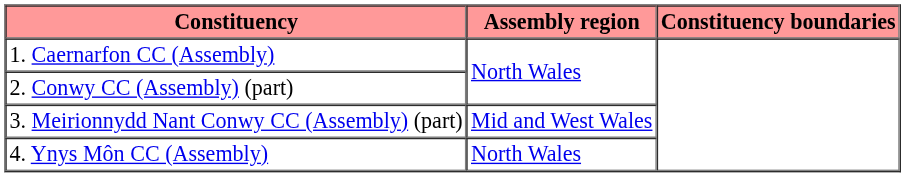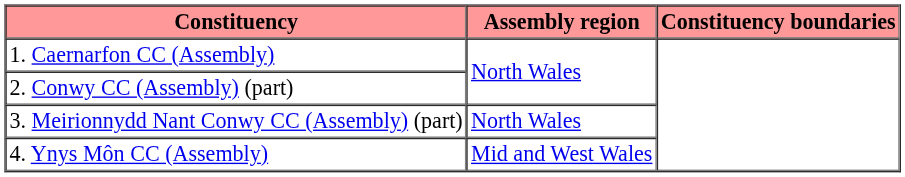 <table border=1 cellpadding="2" cellspacing="0">
 <tr>
 <th bgcolor="#ff9999">Constituency</th>
 <th bgcolor="#ff9999">Assembly region</th>
 <th bgcolor="#ff9999">Constituency boundaries</th>
 </tr>
 <tr>
 <td>1. <a href='#'>Caernarfon CC (Assembly)</a></td>
 <td rowspan=2><a href='#'>North Wales</a></td>
 <td rowspan=4></td>
 </tr>
 <tr>
 <td>2. <a href='#'>Conwy CC (Assembly)</a> (part)</td>
 </tr>
 <tr>
 <td>3. <a href='#'>Meirionnydd Nant Conwy CC (Assembly)</a> (part)</td>
-<td><a href='#'>Mid and West Wales</a></td>
+<td><a href='#'>North Wales</a></td>
 </tr>
 <tr>
 <td>4. <a href='#'>Ynys Môn CC (Assembly)</a></td>
-<td><a href='#'>North Wales</a></td>
+<td><a href='#'>Mid and West Wales</a></td>
 </tr>
 </table>
